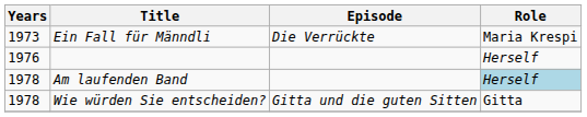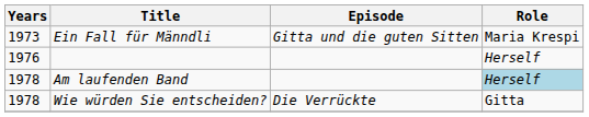 <table class="wikitable sortable">
 <tr>
 <th>Years</th>
 <th>Title</th>
 <th>Episode</th>
 <th>Role</th>
 </tr>
 <tr>
 <td>1973</td>
 <td><em>Ein Fall für Männdli</em></td>
-<td><em>Die Verrückte</em></td>
+<td><em>Gitta und die guten Sitten</em></td>
 <td>Maria Krespi</td>
 </tr>
 <tr>
 <td>1976</td>
 <td><em></em></td>
 <td></td>
 <td><em>Herself</em></td>
 </tr>
 <tr>
 <td>1978</td>
 <td><em>Am laufenden Band</em></td>
 <td></td>
 <td style="background: lightblue;"><em>Herself</em></td>
 </tr>
 <tr>
 <td>1978</td>
 <td><em>Wie würden Sie entscheiden?</em></td>
-<td><em>Gitta und die guten Sitten</em></td>
+<td><em>Die Verrückte</em></td>
 <td>Gitta</td>
 </tr>
 <tr>
 </tr>
 </table>
